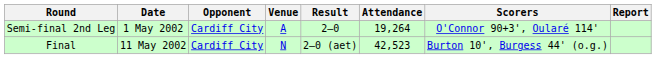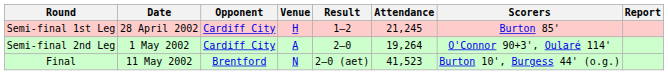 <table class="wikitable" style="text-align:center;">
 <tr>
 <th>Round</th>
 <th>Date</th>
 <th>Opponent</th>
 <th>Venue</th>
 <th>Result</th>
 <th>Attendance</th>
 <th>Scorers</th>
 <th>Report</th>
+</tr>
+<tr style="background:#FFCCCC;">
+<td>Semi-final 1st Leg</td>
+<td>28 April 2002</td>
+<td><a href='#'>Cardiff City</a></td>
+<td><a href='#'>H</a></td>
+<td>1–2</td>
+<td>21,245</td>
+<td><a href='#'>Burton</a> 85'</td>
+<td></td>
 </tr>
 <tr style="background:#CCFFCC;">
 <td>Semi-final 2nd Leg</td>
 <td>1 May 2002</td>
 <td><a href='#'>Cardiff City</a></td>
 <td><a href='#'>A</a></td>
 <td>2–0</td>
 <td>19,264</td>
 <td><a href='#'>O'Connor</a> 90+3', <a href='#'>Oularé</a> 114'</td>
 <td></td>
 </tr>
 <tr style="background:#CCFFCC;">
 <td>Final</td>
 <td>11 May 2002</td>
-<td><a href='#'>Cardiff City</a></td>
+<td><a href='#'>Brentford</a></td>
 <td><a href='#'>N</a></td>
 <td>2–0 (aet)</td>
-<td>42,523</td>
+<td>41,523</td>
 <td><a href='#'>Burton</a> 10', <a href='#'>Burgess</a> 44' (o.g.)</td>
 <td></td>
 </tr>
 </table>
